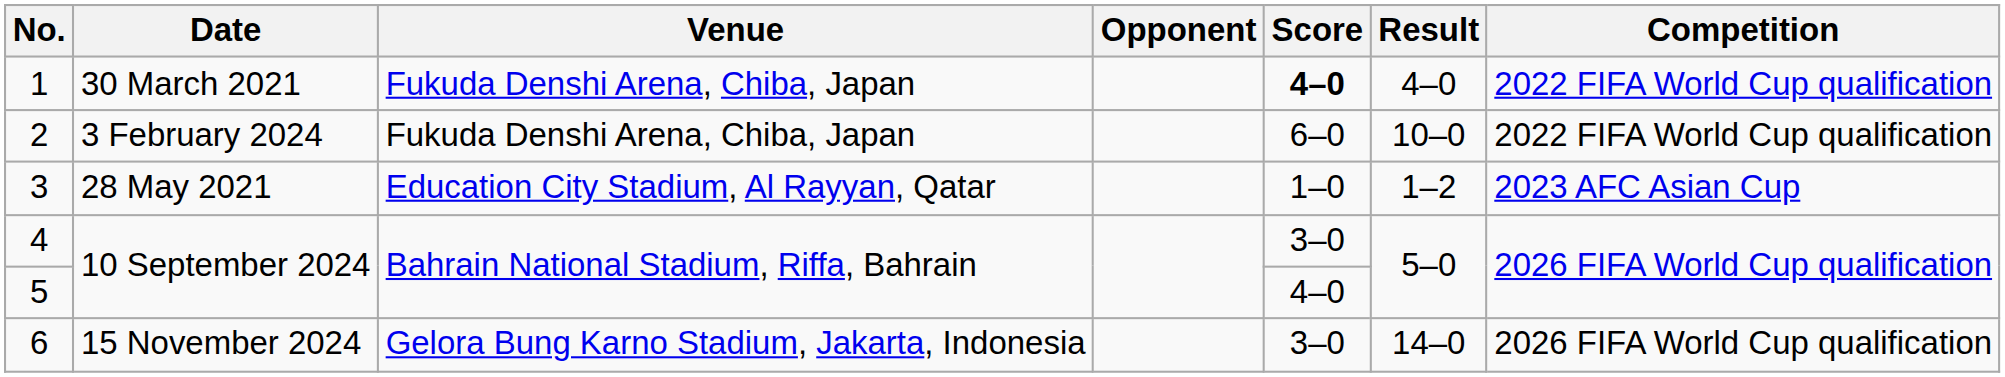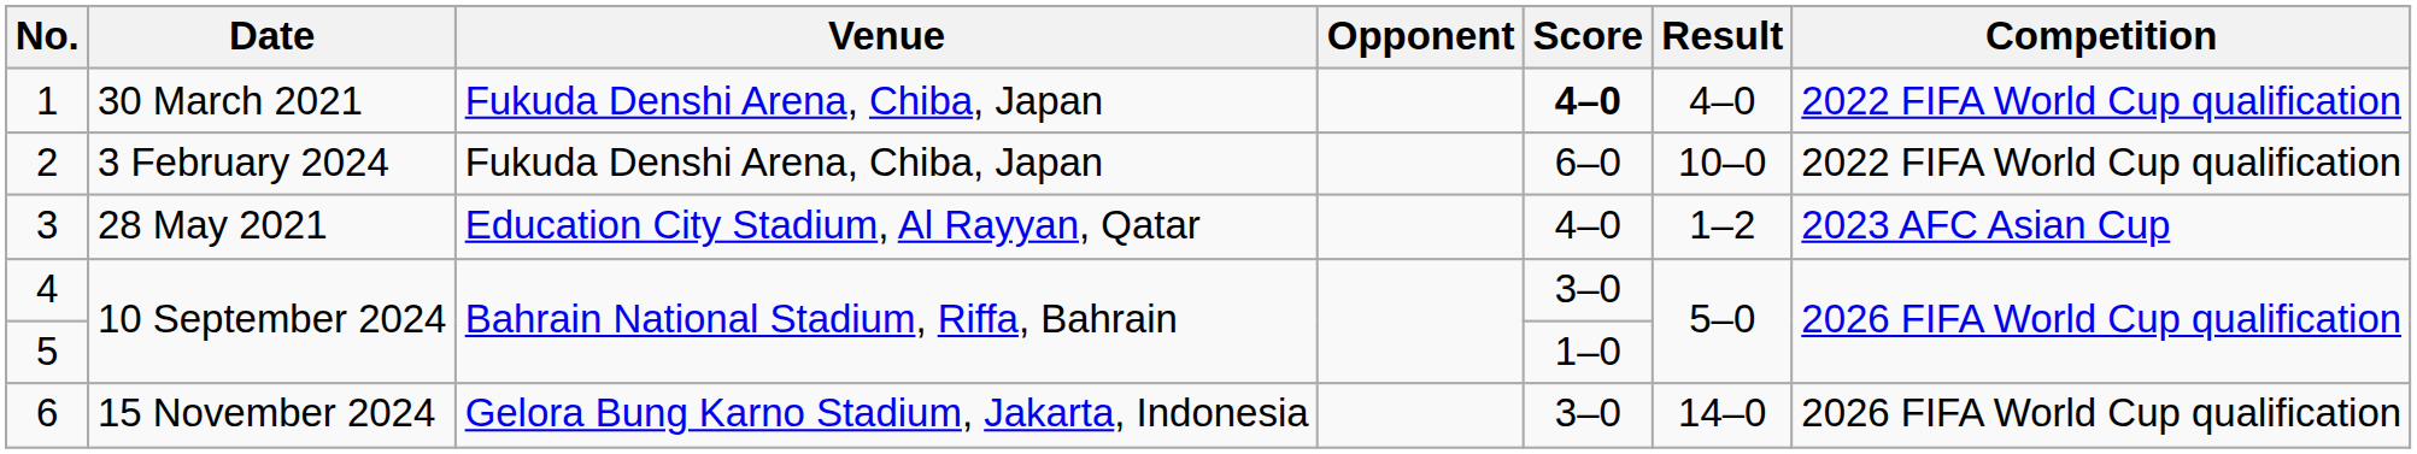 <table class="wikitable sortable">
 <tr>
 <th scope="col">No.</th>
 <th scope="col">Date</th>
 <th scope="col">Venue</th>
 <th scope="col">Opponent</th>
 <th scope="col">Score</th>
 <th scope="col">Result</th>
 <th scope="col">Competition</th>
 </tr>
 <tr>
 <td align="center">1</td>
 <td>30 March 2021</td>
 <td><a href='#'>Fukuda Denshi Arena</a>, <a href='#'>Chiba</a>, Japan</td>
 <td></td>
 <td align="center"><strong>4–0</strong></td>
 <td align="center">4–0</td>
 <td><a href='#'>2022 FIFA World Cup qualification</a></td>
 </tr>
 <tr>
 <td align="center">2</td>
 <td>3 February 2024</td>
 <td>Fukuda Denshi Arena, Chiba, Japan</td>
 <td></td>
 <td align="center">6–0</td>
 <td align="center">10–0</td>
 <td>2022 FIFA World Cup qualification</td>
 </tr>
 <tr>
 <td align="center">3</td>
 <td>28 May 2021</td>
 <td><a href='#'>Education City Stadium</a>, <a href='#'>Al Rayyan</a>, Qatar</td>
 <td></td>
-<td align="center">1–0</td>
+<td align="center">4–0</td>
 <td align="center">1–2</td>
 <td><a href='#'>2023 AFC Asian Cup</a></td>
 </tr>
 <tr>
 <td align="center">4</td>
 <td rowspan="2">10 September 2024</td>
 <td rowspan="2"><a href='#'>Bahrain National Stadium</a>, <a href='#'>Riffa</a>, Bahrain</td>
 <td rowspan="2"></td>
 <td align="center">3–0</td>
 <td rowspan=2 align="center">5–0</td>
 <td rowspan="2"><a href='#'>2026 FIFA World Cup qualification</a></td>
 </tr>
 <tr>
 <td align="center">5</td>
-<td align="center">4–0</td>
+<td align="center">1–0</td>
 </tr>
 <tr>
 <td align="center">6</td>
 <td>15 November 2024</td>
 <td><a href='#'>Gelora Bung Karno Stadium</a>, <a href='#'>Jakarta</a>, Indonesia</td>
 <td></td>
 <td align="center">3–0</td>
 <td align="center">14–0</td>
 <td>2026 FIFA World Cup qualification</td>
 </tr>
 </table>
